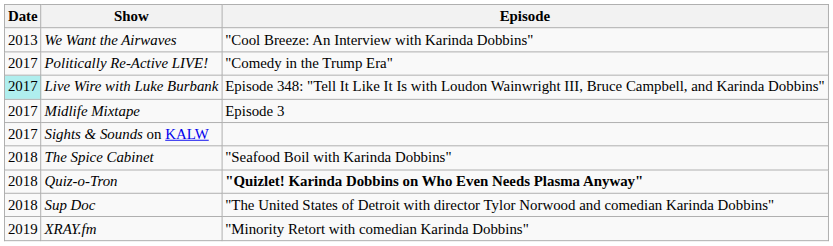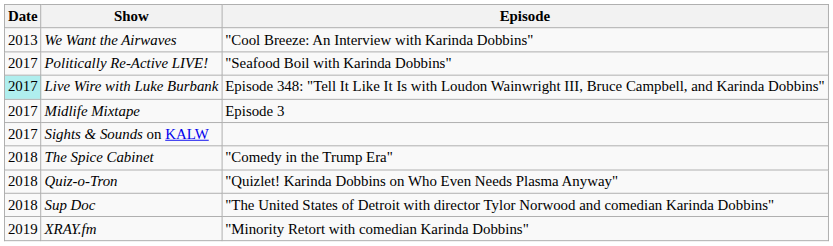 <table class="wikitable">
 <tr>
 <th>Date</th>
 <th>Show</th>
 <th>Episode</th>
 </tr>
 <tr>
 <td>2013</td>
 <td><em>We Want the Airwaves</em></td>
 <td>"Cool Breeze: An Interview with Karinda Dobbins"</td>
 </tr>
 <tr>
 <td>2017</td>
 <td><em>Politically Re-Active LIVE!</em></td>
-<td>"Comedy in the Trump Era"</td>
+<td>"Seafood Boil with Karinda Dobbins"</td>
 </tr>
 <tr>
 <td style="background: paleturquoise;">2017</td>
 <td><em>Live Wire with Luke Burbank</em></td>
 <td>Episode 348: "Tell It Like It Is with Loudon Wainwright III, Bruce Campbell, and Karinda Dobbins"</td>
 </tr>
 <tr>
 <td>2017</td>
 <td><em>Midlife Mixtape</em></td>
 <td>Episode 3</td>
 </tr>
 <tr>
 <td>2017</td>
 <td><em>Sights & Sounds</em> on <a href='#'>KALW</a></td>
 </tr>
 <tr>
 <td>2018</td>
 <td><em>The Spice Cabinet</em></td>
-<td>"Seafood Boil with Karinda Dobbins"</td>
+<td>"Comedy in the Trump Era"</td>
 </tr>
 <tr>
 <td>2018</td>
 <td><em>Quiz-o-Tron</em></td>
-<td><strong>"Quizlet! Karinda Dobbins on Who Even Needs Plasma Anyway"</strong></td>
+<td>"Quizlet! Karinda Dobbins on Who Even Needs Plasma Anyway"</td>
 </tr>
 <tr>
 <td>2018</td>
 <td><em>Sup Doc</em></td>
 <td>"The United States of Detroit with director Tylor Norwood and comedian Karinda Dobbins"</td>
 </tr>
 <tr>
 <td>2019</td>
 <td><em>XRAY.fm</em></td>
 <td>"Minority Retort with comedian Karinda Dobbins"</td>
 </tr>
 </table>
